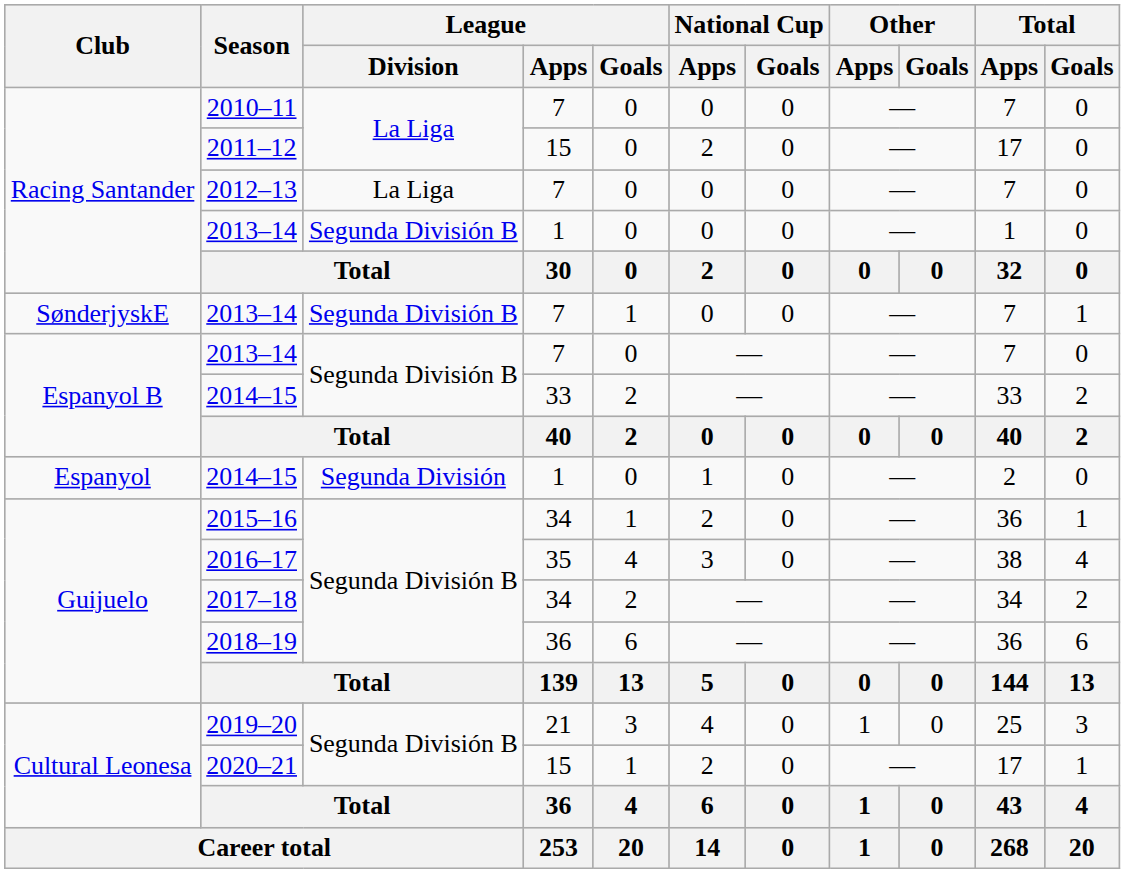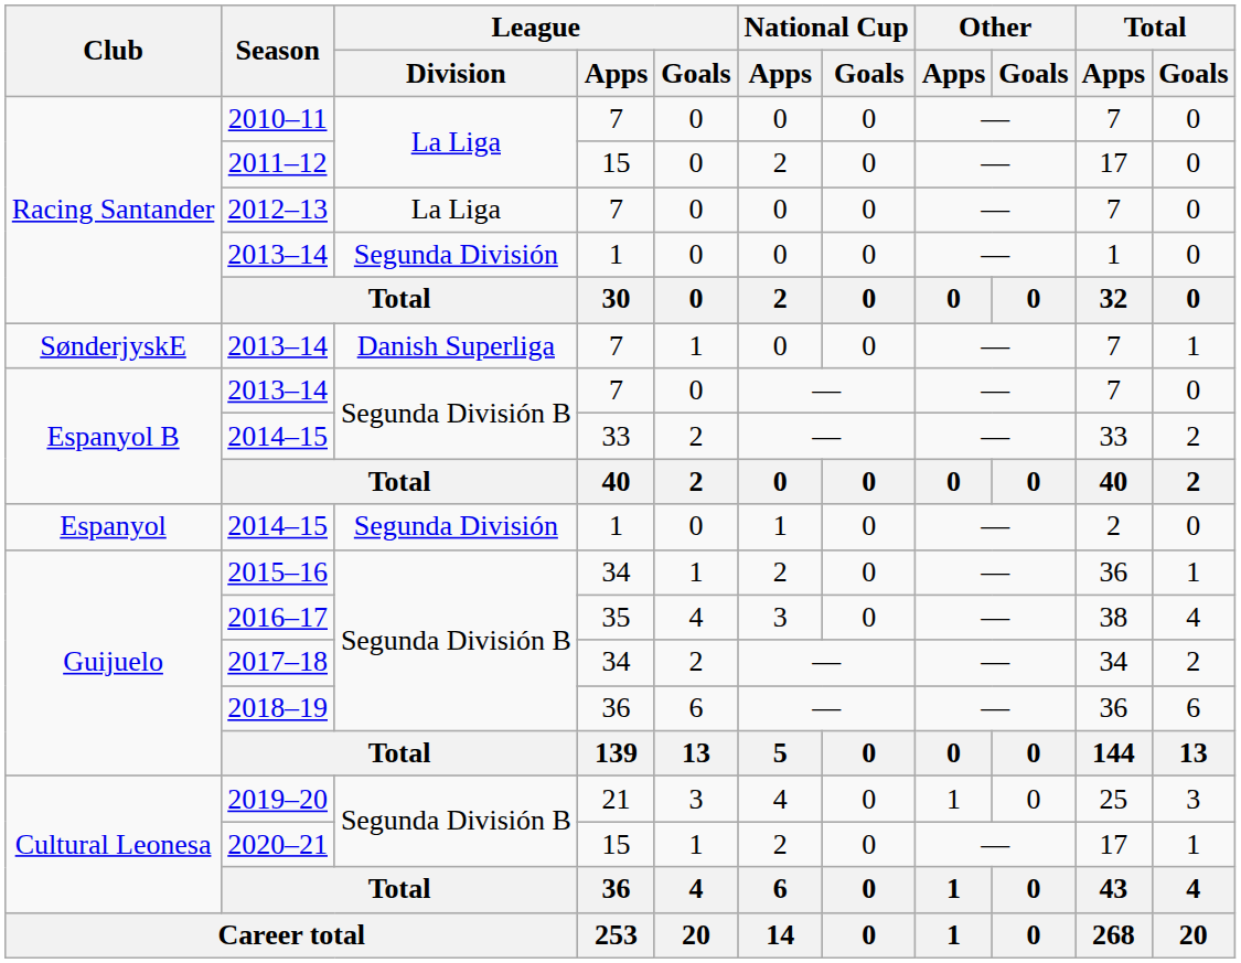 <table class="wikitable" style="text-align:center">
 <tr>
 <th rowspan="2">Club</th>
 <th rowspan="2">Season</th>
 <th colspan="3">League</th>
 <th colspan="2">National Cup</th>
 <th colspan="2">Other</th>
 <th colspan="2">Total</th>
 </tr>
 <tr>
 <th>Division</th>
 <th>Apps</th>
 <th>Goals</th>
 <th>Apps</th>
 <th>Goals</th>
 <th>Apps</th>
 <th>Goals</th>
 <th>Apps</th>
 <th>Goals</th>
 </tr>
 <tr>
 <td rowspan="5"><a href='#'>Racing Santander</a></td>
 <td><a href='#'>2010–11</a></td>
 <td rowspan="2"><a href='#'>La Liga</a></td>
 <td>7</td>
 <td>0</td>
 <td>0</td>
 <td>0</td>
 <td colspan="2">—</td>
 <td>7</td>
 <td>0</td>
 </tr>
 <tr>
 <td><a href='#'>2011–12</a></td>
 <td>15</td>
 <td>0</td>
 <td>2</td>
 <td>0</td>
 <td colspan="2">—</td>
 <td>17</td>
 <td>0</td>
 </tr>
 <tr>
 <td><a href='#'>2012–13</a></td>
 <td>La Liga</td>
 <td>7</td>
 <td>0</td>
 <td>0</td>
 <td>0</td>
 <td colspan="2">—</td>
 <td>7</td>
 <td>0</td>
 </tr>
 <tr>
 <td><a href='#'>2013–14</a></td>
-<td><a href='#'>Segunda División B</a></td>
+<td><a href='#'>Segunda División</a></td>
 <td>1</td>
 <td>0</td>
 <td>0</td>
 <td>0</td>
 <td colspan="2">—</td>
 <td>1</td>
 <td>0</td>
 </tr>
 <tr>
 <th colspan="2">Total</th>
 <th>30</th>
 <th>0</th>
 <th>2</th>
 <th>0</th>
 <th>0</th>
 <th>0</th>
 <th>32</th>
 <th>0</th>
 </tr>
 <tr>
 <td><a href='#'>SønderjyskE</a></td>
 <td><a href='#'>2013–14</a></td>
-<td><a href='#'>Segunda División B</a></td>
+<td><a href='#'>Danish Superliga</a></td>
 <td>7</td>
 <td>1</td>
 <td>0</td>
 <td>0</td>
 <td colspan="2">—</td>
 <td>7</td>
 <td>1</td>
 </tr>
 <tr>
 <td rowspan="3"><a href='#'>Espanyol B</a></td>
 <td><a href='#'>2013–14</a></td>
 <td rowspan="2">Segunda División B</td>
 <td>7</td>
 <td>0</td>
 <td colspan="2">—</td>
 <td colspan="2">—</td>
 <td>7</td>
 <td>0</td>
 </tr>
 <tr>
 <td><a href='#'>2014–15</a></td>
 <td>33</td>
 <td>2</td>
 <td colspan="2">—</td>
 <td colspan="2">—</td>
 <td>33</td>
 <td>2</td>
 </tr>
 <tr>
 <th colspan="2">Total</th>
 <th>40</th>
 <th>2</th>
 <th>0</th>
 <th>0</th>
 <th>0</th>
 <th>0</th>
 <th>40</th>
 <th>2</th>
 </tr>
 <tr>
 <td><a href='#'>Espanyol</a></td>
 <td><a href='#'>2014–15</a></td>
 <td><a href='#'>Segunda División</a></td>
 <td>1</td>
 <td>0</td>
 <td>1</td>
 <td>0</td>
 <td colspan="2">—</td>
 <td>2</td>
 <td>0</td>
 </tr>
 <tr>
 <td rowspan="5"><a href='#'>Guijuelo</a></td>
 <td><a href='#'>2015–16</a></td>
 <td rowspan="4">Segunda División B</td>
 <td>34</td>
 <td>1</td>
 <td>2</td>
 <td>0</td>
 <td colspan="2">—</td>
 <td>36</td>
 <td>1</td>
 </tr>
 <tr>
 <td><a href='#'>2016–17</a></td>
 <td>35</td>
 <td>4</td>
 <td>3</td>
 <td>0</td>
 <td colspan="2">—</td>
 <td>38</td>
 <td>4</td>
 </tr>
 <tr>
 <td><a href='#'>2017–18</a></td>
 <td>34</td>
 <td>2</td>
 <td colspan="2">—</td>
 <td colspan="2">—</td>
 <td>34</td>
 <td>2</td>
 </tr>
 <tr>
 <td><a href='#'>2018–19</a></td>
 <td>36</td>
 <td>6</td>
 <td colspan="2">—</td>
 <td colspan="2">—</td>
 <td>36</td>
 <td>6</td>
 </tr>
 <tr>
 <th colspan="2">Total</th>
 <th>139</th>
 <th>13</th>
 <th>5</th>
 <th>0</th>
 <th>0</th>
 <th>0</th>
 <th>144</th>
 <th>13</th>
 </tr>
 <tr>
 <td rowspan="3"><a href='#'>Cultural Leonesa</a></td>
 <td><a href='#'>2019–20</a></td>
 <td rowspan="2">Segunda División B</td>
 <td>21</td>
 <td>3</td>
 <td>4</td>
 <td>0</td>
 <td>1</td>
 <td>0</td>
 <td>25</td>
 <td>3</td>
 </tr>
 <tr>
 <td><a href='#'>2020–21</a></td>
 <td>15</td>
 <td>1</td>
 <td>2</td>
 <td>0</td>
 <td colspan="2">—</td>
 <td>17</td>
 <td>1</td>
 </tr>
 <tr>
 <th colspan="2">Total</th>
 <th>36</th>
 <th>4</th>
 <th>6</th>
 <th>0</th>
 <th>1</th>
 <th>0</th>
 <th>43</th>
 <th>4</th>
 </tr>
 <tr>
 <th colspan="3">Career total</th>
 <th>253</th>
 <th>20</th>
 <th>14</th>
 <th>0</th>
 <th>1</th>
 <th>0</th>
 <th>268</th>
 <th>20</th>
 </tr>
 </table>
